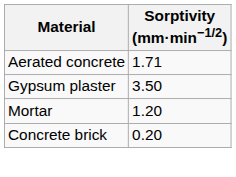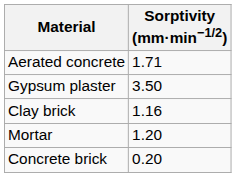 <table class="wikitable">
 <tr>
 <th>Material</th>
 <th>Sorptivity <br> (mm·min<sup>−1/2</sup>)</th>
 </tr>
 <tr>
 <td>Aerated concrete</td>
 <td>1.71</td>
 </tr>
 <tr>
 <td>Gypsum plaster</td>
 <td>3.50</td>
 </tr>
 <tr>
+<td>Clay brick</td>
+<td>1.16</td>
+</tr>
+<tr>
 <td>Mortar</td>
 <td>1.20</td>
 </tr>
 <tr>
 <td>Concrete brick</td>
 <td>0.20</td>
 </tr>
 </table>
